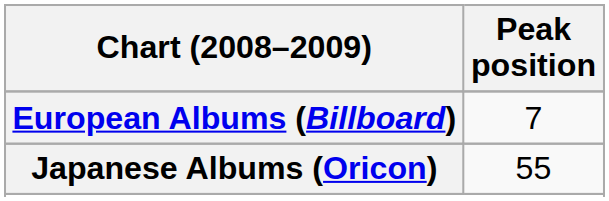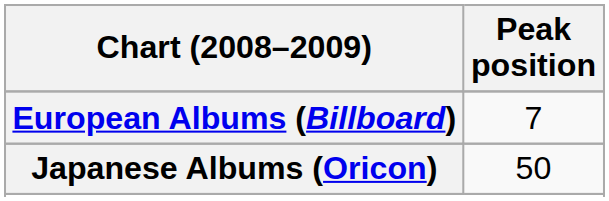 <table class="wikitable sortable plainrowheaders" style="text-align:center">
 <tr>
 <th scope="col">Chart (2008–2009)</th>
 <th scope="col">Peak<br>position</th>
 </tr>
 <tr>
 </tr>
 <tr>
 </tr>
 <tr>
 </tr>
 <tr>
 </tr>
 <tr>
 </tr>
 <tr>
 <th scope="row"><a href='#'>European Albums</a> (<em><a href='#'>Billboard</a></em>)</th>
 <td>7</td>
 </tr>
 <tr>
 </tr>
 <tr>
 </tr>
 <tr>
 </tr>
 <tr>
 <th scope="row">Japanese Albums (<a href='#'>Oricon</a>)</th>
-<td>55</td>
+<td>50</td>
 </tr>
 <tr>
 </tr>
 <tr>
 </tr>
 <tr>
 </tr>
 <tr>
 </tr>
 <tr>
 </tr>
 <tr>
 </tr>
 <tr>
 </tr>
 <tr>
 </tr>
 </table>
